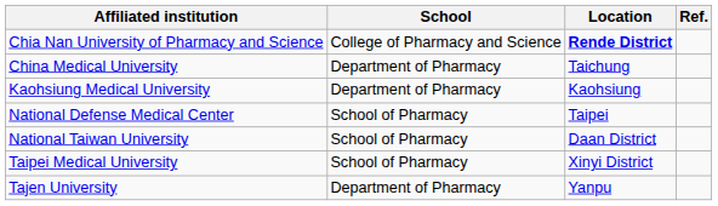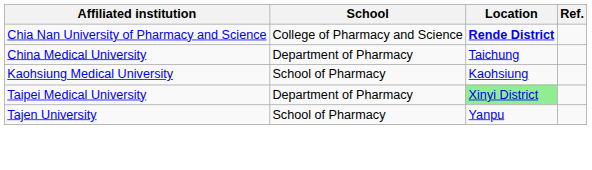 <table class="wikitable sortable">
 <tr>
 <th>Affiliated institution</th>
 <th>School</th>
 <th>Location</th>
 <th>Ref.</th>
 </tr>
 <tr>
 <td><a href='#'>Chia Nan University of Pharmacy and Science</a></td>
 <td>College of Pharmacy and Science</td>
 <td><strong><a href='#'>Rende District</a></strong></td>
 <td></td>
 </tr>
 <tr>
 <td><a href='#'>China Medical University</a></td>
 <td>Department of Pharmacy</td>
 <td><a href='#'>Taichung</a></td>
 <td></td>
 </tr>
 <tr>
 <td><a href='#'>Kaohsiung Medical University</a></td>
-<td>Department of Pharmacy</td>
+<td>School of Pharmacy</td>
 <td><a href='#'>Kaohsiung</a></td>
 <td></td>
 </tr>
 <tr>
-<td><a href='#'>National Defense Medical Center</a></td>
-<td>School of Pharmacy</td>
-<td><a href='#'>Taipei</a></td>
-<td></td>
-</tr>
-<tr>
-<td><a href='#'>National Taiwan University</a></td>
-<td>School of Pharmacy</td>
-<td><a href='#'>Daan District</a></td>
-<td></td>
-</tr>
-<tr>
 <td><a href='#'>Taipei Medical University</a></td>
-<td>School of Pharmacy</td>
-<td><a href='#'>Xinyi District</a></td>
+<td>Department of Pharmacy</td>
+<td style="background: lightgreen;"><a href='#'>Xinyi District</a></td>
 <td></td>
 </tr>
 <tr>
 <td><a href='#'>Tajen University</a></td>
-<td>Department of Pharmacy</td>
+<td>School of Pharmacy</td>
 <td><a href='#'>Yanpu</a></td>
 <td></td>
 </tr>
 </table>
